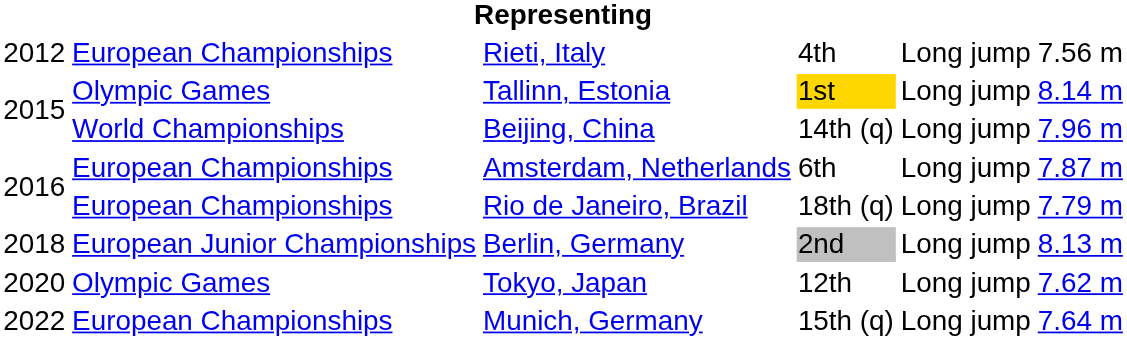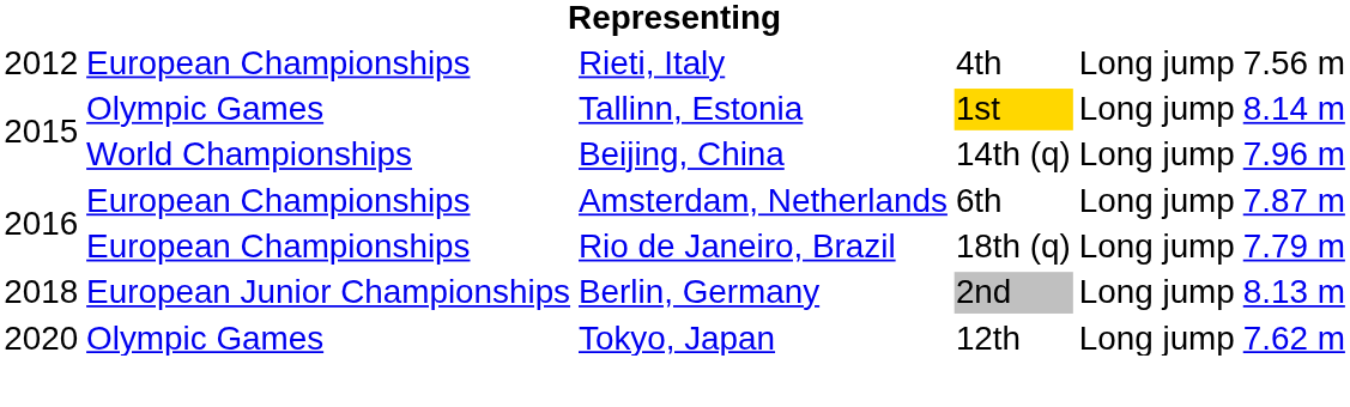 <table>
 <tr>
 <th colspan="6">Representing </th>
 </tr>
 <tr>
 <td>2012</td>
 <td><a href='#'>European Championships</a></td>
 <td><a href='#'>Rieti, Italy</a></td>
 <td>4th</td>
 <td>Long jump</td>
 <td>7.56 m</td>
 </tr>
 <tr>
 <td rowspan=2>2015</td>
 <td><a href='#'>Olympic Games</a></td>
 <td><a href='#'>Tallinn, Estonia</a></td>
 <td bgcolor=gold>1st</td>
 <td>Long jump</td>
 <td><a href='#'>8.14 m</a></td>
 </tr>
 <tr>
 <td><a href='#'>World Championships</a></td>
 <td><a href='#'>Beijing, China</a></td>
 <td>14th (q)</td>
 <td>Long jump</td>
 <td><a href='#'>7.96 m</a></td>
 </tr>
 <tr>
 <td rowspan=2>2016</td>
 <td><a href='#'>European Championships</a></td>
 <td><a href='#'>Amsterdam, Netherlands</a></td>
 <td>6th</td>
 <td>Long jump</td>
 <td><a href='#'>7.87 m</a></td>
 </tr>
 <tr>
 <td><a href='#'>European Championships</a></td>
 <td><a href='#'>Rio de Janeiro, Brazil</a></td>
 <td>18th (q)</td>
 <td>Long jump</td>
 <td><a href='#'>7.79 m</a></td>
 </tr>
 <tr>
 <td>2018</td>
 <td><a href='#'>European Junior Championships</a></td>
 <td><a href='#'>Berlin, Germany</a></td>
 <td bgcolor=silver>2nd</td>
 <td>Long jump</td>
 <td><a href='#'>8.13 m</a></td>
 </tr>
 <tr>
 <td>2020</td>
 <td><a href='#'>Olympic Games</a></td>
 <td><a href='#'>Tokyo, Japan</a></td>
 <td>12th</td>
 <td>Long jump</td>
 <td><a href='#'>7.62 m</a></td>
 </tr>
-<tr>
-<td>2022</td>
-<td><a href='#'>European Championships</a></td>
-<td><a href='#'>Munich, Germany</a></td>
-<td>15th (q)</td>
-<td>Long jump</td>
-<td><a href='#'>7.64 m</a></td>
-</tr>
 </table>
